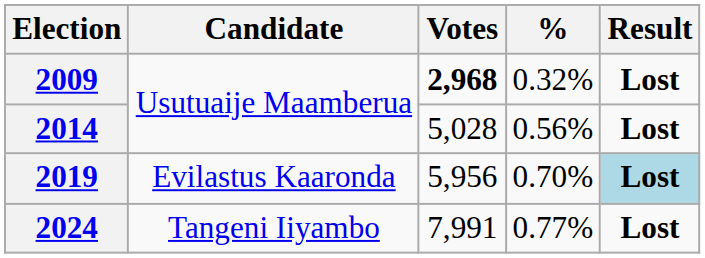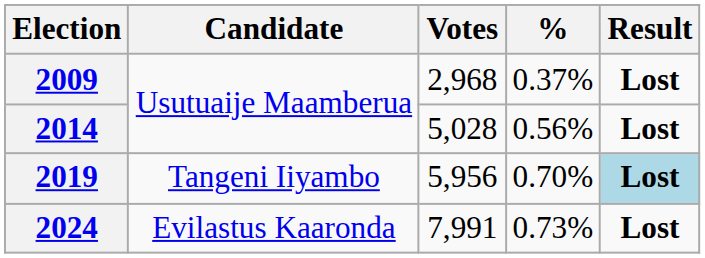 <table class="wikitable" style="text-align:center">
 <tr>
 <th>Election</th>
 <th>Candidate</th>
 <th>Votes</th>
 <th>%</th>
 <th>Result</th>
 </tr>
 <tr>
 <th><a href='#'>2009</a></th>
 <td rowspan="2"><a href='#'>Usutuaije Maamberua</a></td>
-<td><strong>2,968</strong></td>
-<td>0.32%</td>
+<td>2,968</td>
+<td>0.37%</td>
 <td><strong>Lost</strong> </td>
 </tr>
 <tr>
 <th><a href='#'>2014</a></th>
 <td>5,028</td>
 <td>0.56%</td>
 <td><strong>Lost</strong> </td>
 </tr>
 <tr>
 <th><a href='#'>2019</a></th>
-<td><a href='#'>Evilastus Kaaronda</a></td>
+<td><a href='#'>Tangeni Iiyambo</a></td>
 <td>5,956</td>
 <td>0.70%</td>
 <td style="background: lightblue;"><strong>Lost</strong> </td>
 </tr>
 <tr>
 <th><a href='#'>2024</a></th>
-<td><a href='#'>Tangeni Iiyambo</a></td>
+<td><a href='#'>Evilastus Kaaronda</a></td>
 <td>7,991</td>
-<td>0.77%</td>
+<td>0.73%</td>
 <td><strong>Lost</strong> </td>
 </tr>
 </table>
